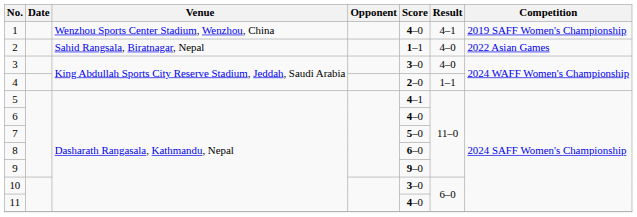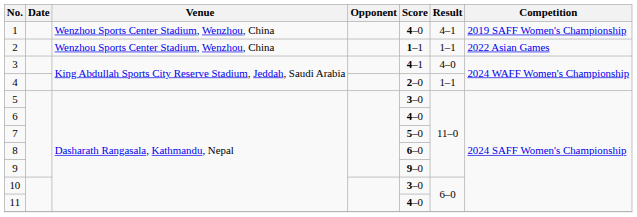 <table class="wikitable sortable">
 <tr>
 <th scope="col">No.</th>
 <th scope="col">Date</th>
 <th scope="col">Venue</th>
 <th scope="col">Opponent</th>
 <th scope="col">Score</th>
 <th scope="col">Result</th>
 <th scope="col">Competition</th>
 </tr>
 <tr>
 <td align="center">1</td>
 <td></td>
 <td><a href='#'>Wenzhou Sports Center Stadium</a>, <a href='#'>Wenzhou</a>, China</td>
 <td></td>
 <td align="center"><strong>4</strong>–0</td>
 <td style="text-align:center">4–1</td>
 <td><a href='#'>2019 SAFF Women's Championship</a></td>
 </tr>
 <tr>
 <td align="center">2</td>
 <td></td>
-<td><a href='#'>Sahid Rangsala</a>, <a href='#'>Biratnagar</a>, Nepal</td>
+<td><a href='#'>Wenzhou Sports Center Stadium</a>, <a href='#'>Wenzhou</a>, China</td>
 <td></td>
 <td align="center"><strong>1</strong>–1</td>
-<td style="text-align:center">4–0</td>
+<td style="text-align:center">1–1</td>
 <td><a href='#'>2022 Asian Games</a></td>
 </tr>
 <tr>
 <td align="center">3</td>
 <td></td>
 <td rowspan=2><a href='#'>King Abdullah Sports City Reserve Stadium</a>, <a href='#'>Jeddah</a>, Saudi Arabia</td>
 <td></td>
-<td align="center"><strong>3</strong>–0</td>
+<td align="center"><strong>4</strong>–1</td>
 <td style="text-align:center">4–0</td>
 <td rowspan=2><a href='#'>2024 WAFF Women's Championship</a></td>
 </tr>
 <tr>
 <td align="center">4</td>
 <td></td>
 <td></td>
 <td align="center"><strong>2</strong>–0</td>
 <td style="text-align:center">1–1</td>
 </tr>
 <tr>
 <td align="center">5</td>
 <td rowspan=5></td>
 <td rowspan=7><a href='#'>Dasharath Rangasala</a>, <a href='#'>Kathmandu</a>, Nepal</td>
 <td rowspan=5></td>
-<td align="center"><strong>4</strong>–1</td>
+<td align="center"><strong>3</strong>–0</td>
 <td style="text-align:center" rowspan=5>11–0</td>
 <td rowspan=7><a href='#'>2024 SAFF Women's Championship</a></td>
 </tr>
 <tr>
 <td align="center">6</td>
 <td align="center"><strong>4</strong>–0</td>
 </tr>
 <tr>
 <td align="center">7</td>
 <td align="center"><strong>5</strong>–0</td>
 </tr>
 <tr>
 <td align="center">8</td>
 <td align="center"><strong>6</strong>–0</td>
 </tr>
 <tr>
 <td align="center">9</td>
 <td align="center"><strong>9</strong>–0</td>
 </tr>
 <tr>
 <td align="center">10</td>
 <td rowspan=2></td>
 <td rowspan=2></td>
 <td align="center"><strong>3</strong>–0</td>
 <td rowspan=2 align="center">6–0</td>
 </tr>
 <tr>
 <td align="center">11</td>
 <td align="center"><strong>4</strong>–0</td>
 </tr>
 <tr>
 </tr>
 </table>
